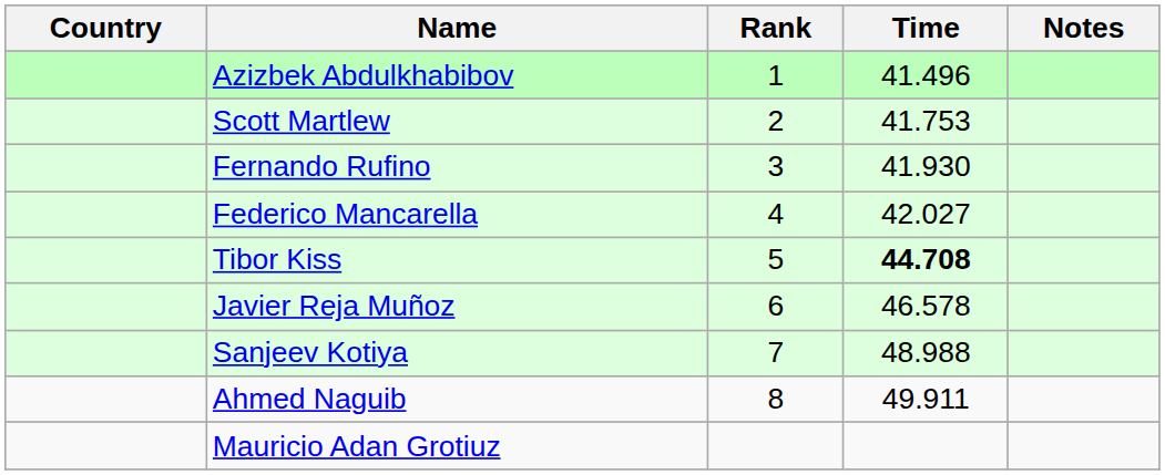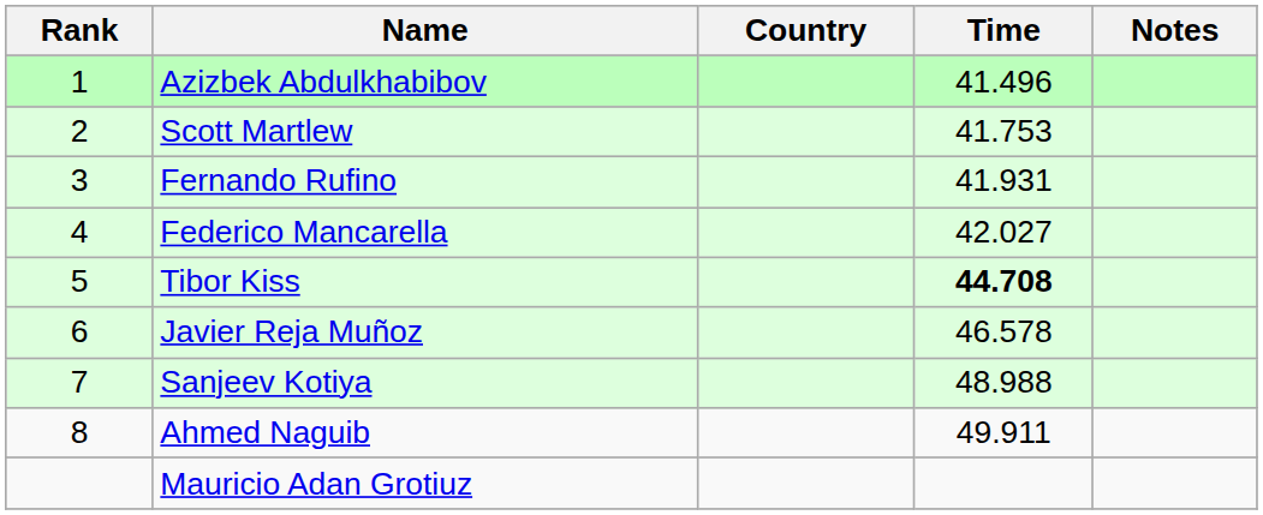 <table class="wikitable" style="text-align:center;width: 50%">
 <tr>
+<th>Rank</th>
+<th>Name</th>
 <th>Country</th>
-<th>Name</th>
-<th>Rank</th>
 <th>Time</th>
 <th>Notes</th>
 </tr>
 <tr bgcolor=bbffbb>
+<td>1</td>
+<td align="left"><a href='#'>Azizbek Abdulkhabibov</a></td>
 <td align="left"></td>
-<td align="left"><a href='#'>Azizbek Abdulkhabibov</a></td>
-<td>1</td>
 <td>41.496</td>
 <td></td>
 </tr>
 <tr bgcolor=ddffdd>
+<td>2</td>
+<td align="left"><a href='#'>Scott Martlew</a></td>
 <td align="left"></td>
-<td align="left"><a href='#'>Scott Martlew</a></td>
-<td>2</td>
 <td>41.753</td>
 <td></td>
 </tr>
 <tr bgcolor=ddffdd>
+<td>3</td>
+<td align="left"><a href='#'>Fernando Rufino</a></td>
 <td align="left"></td>
-<td align="left"><a href='#'>Fernando Rufino</a></td>
-<td>3</td>
-<td>41.930</td>
+<td>41.931</td>
 <td></td>
 </tr>
 <tr bgcolor=ddffdd>
+<td>4</td>
+<td align="left"><a href='#'>Federico Mancarella</a></td>
 <td align="left"></td>
-<td align="left"><a href='#'>Federico Mancarella</a></td>
-<td>4</td>
 <td>42.027</td>
 <td></td>
 </tr>
 <tr bgcolor=ddffdd>
+<td>5</td>
+<td align="left"><a href='#'>Tibor Kiss</a></td>
 <td align="left"></td>
-<td align="left"><a href='#'>Tibor Kiss</a></td>
-<td>5</td>
 <td><strong>44.708</strong></td>
 <td></td>
 </tr>
 <tr bgcolor=ddffdd>
+<td>6</td>
+<td align="left"><a href='#'>Javier Reja Muñoz</a></td>
 <td align="left"></td>
-<td align="left"><a href='#'>Javier Reja Muñoz</a></td>
-<td>6</td>
 <td>46.578</td>
 <td></td>
 </tr>
 <tr bgcolor=ddffdd>
+<td>7</td>
+<td align="left"><a href='#'>Sanjeev Kotiya</a></td>
 <td align="left"></td>
-<td align="left"><a href='#'>Sanjeev Kotiya</a></td>
-<td>7</td>
 <td>48.988</td>
 <td></td>
 </tr>
 <tr>
+<td>8</td>
+<td align="left"><a href='#'>Ahmed Naguib</a></td>
 <td align="left"></td>
-<td align="left"><a href='#'>Ahmed Naguib</a></td>
-<td>8</td>
 <td>49.911</td>
 <td></td>
 </tr>
 <tr>
+<td></td>
+<td align="left"><a href='#'>Mauricio Adan Grotiuz</a></td>
 <td align="left"></td>
-<td align="left"><a href='#'>Mauricio Adan Grotiuz</a></td>
-<td></td>
 <td></td>
 <td></td>
 </tr>
 </table>
